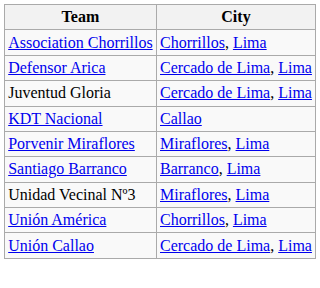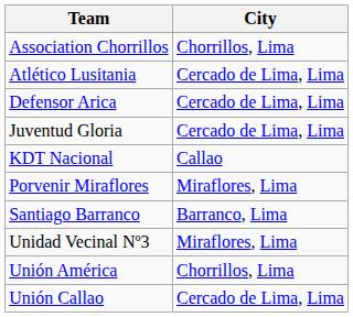 <table class="wikitable sortable">
 <tr>
 <th>Team</th>
 <th>City</th>
 </tr>
 <tr>
 <td><a href='#'>Association Chorrillos</a></td>
 <td><a href='#'>Chorrillos</a>, <a href='#'>Lima</a></td>
+</tr>
+<tr>
+<td><a href='#'>Atlético Lusitania</a></td>
+<td><a href='#'>Cercado de Lima</a>, <a href='#'>Lima</a></td>
 </tr>
 <tr>
 <td><a href='#'>Defensor Arica</a></td>
 <td><a href='#'>Cercado de Lima</a>, <a href='#'>Lima</a></td>
 </tr>
 <tr>
 <td>Juventud Gloria</td>
 <td><a href='#'>Cercado de Lima</a>, <a href='#'>Lima</a></td>
 </tr>
 <tr>
 <td><a href='#'>KDT Nacional</a></td>
 <td><a href='#'>Callao</a></td>
 </tr>
 <tr>
 <td><a href='#'>Porvenir Miraflores</a></td>
 <td><a href='#'>Miraflores</a>, <a href='#'>Lima</a></td>
 </tr>
 <tr>
 <td><a href='#'>Santiago Barranco</a></td>
 <td><a href='#'>Barranco</a>, <a href='#'>Lima</a></td>
 </tr>
 <tr>
 <td>Unidad Vecinal Nº3</td>
 <td><a href='#'>Miraflores</a>, <a href='#'>Lima</a></td>
 </tr>
 <tr>
 <td><a href='#'>Unión América</a></td>
 <td><a href='#'>Chorrillos</a>, <a href='#'>Lima</a></td>
 </tr>
 <tr>
 <td><a href='#'>Unión Callao</a></td>
 <td><a href='#'>Cercado de Lima</a>, <a href='#'>Lima</a></td>
 </tr>
 <tr>
 </tr>
 </table>
